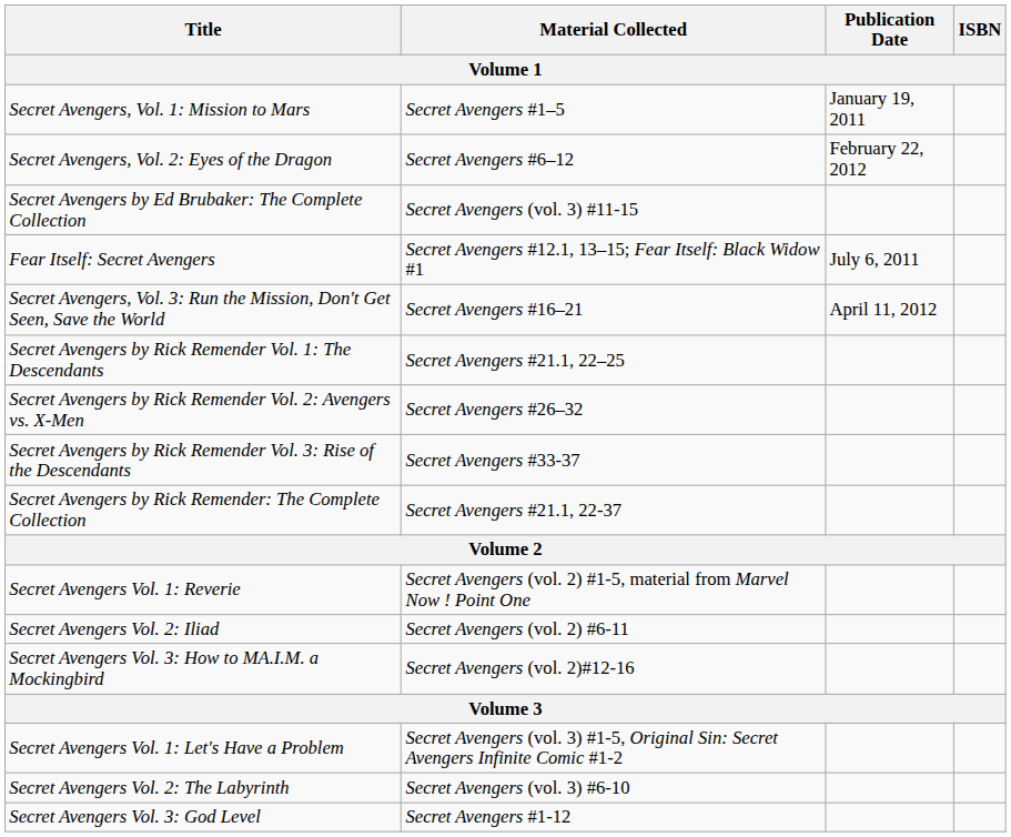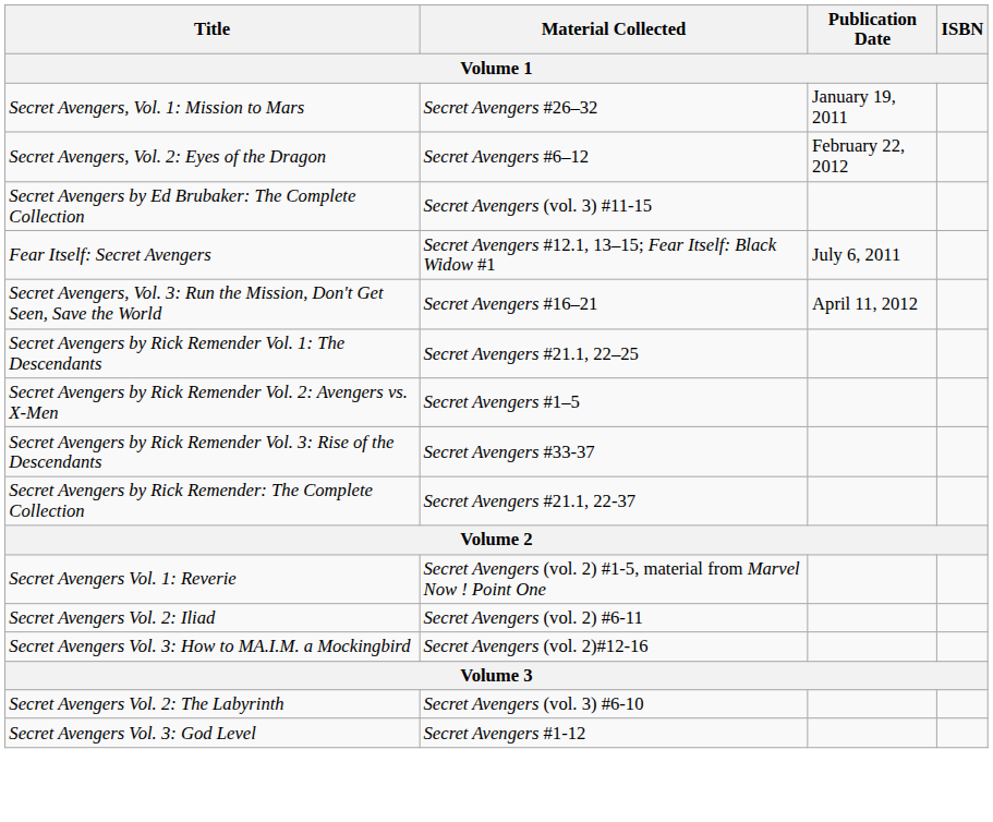 <table class="wikitable sortable">
 <tr>
 <th>Title</th>
 <th>Material Collected</th>
 <th>Publication Date</th>
 <th>ISBN</th>
 </tr>
 <tr>
 <th colspan="4">Volume 1</th>
 </tr>
 <tr>
 <td><em>Secret Avengers, Vol. 1: Mission to Mars</em></td>
-<td><em>Secret Avengers</em> #1–5</td>
+<td><em>Secret Avengers</em> #26–32</td>
 <td>January 19, 2011</td>
 <td></td>
 </tr>
 <tr>
 <td><em>Secret Avengers, Vol. 2: Eyes of the Dragon</em></td>
 <td><em>Secret Avengers</em> #6–12</td>
 <td>February 22, 2012</td>
 <td></td>
 </tr>
 <tr>
 <td><em>Secret Avengers by Ed Brubaker: The Complete Collection</em></td>
 <td><em>Secret Avengers</em> (vol. 3) #11-15</td>
 <td></td>
 <td></td>
 </tr>
 <tr>
 <td><em>Fear Itself: Secret Avengers</em></td>
 <td><em>Secret Avengers</em> #12.1, 13–15; <em>Fear Itself: Black Widow</em> #1</td>
 <td>July 6, 2011</td>
 <td></td>
 </tr>
 <tr>
 <td><em>Secret Avengers, Vol. 3: Run the Mission, Don't Get Seen, Save the World</em></td>
 <td><em>Secret Avengers</em> #16–21</td>
 <td>April 11, 2012</td>
 <td></td>
 </tr>
 <tr>
 <td><em>Secret Avengers by Rick Remender Vol. 1: The Descendants</em></td>
 <td><em>Secret Avengers</em> #21.1, 22–25</td>
 <td></td>
 <td></td>
 </tr>
 <tr>
 <td><em>Secret Avengers by Rick Remender Vol. 2: Avengers vs. X-Men</em></td>
-<td><em>Secret Avengers</em> #26–32</td>
+<td><em>Secret Avengers</em> #1–5</td>
 <td></td>
 <td></td>
 </tr>
 <tr>
 <td><em>Secret Avengers by Rick Remender Vol. 3: Rise of the Descendants</em></td>
 <td><em>Secret Avengers</em> #33-37</td>
 <td></td>
 <td></td>
 </tr>
 <tr>
 <td><em>Secret Avengers by Rick Remender: The Complete Collection</em></td>
 <td><em>Secret Avengers</em> #21.1, 22-37</td>
 <td></td>
 <td></td>
 </tr>
 <tr>
 <th colspan="4">Volume 2</th>
 </tr>
 <tr>
 <td><em>Secret Avengers Vol. 1: Reverie</em></td>
 <td><em>Secret Avengers</em> (vol. 2) #1-5, material from <em>Marvel Now ! Point One</em></td>
 <td></td>
 <td></td>
 </tr>
 <tr>
 <td><em>Secret Avengers Vol. 2: Iliad</em></td>
 <td><em>Secret Avengers</em> (vol. 2) #6-11</td>
 <td></td>
 <td></td>
 </tr>
 <tr>
 <td><em>Secret Avengers Vol. 3: How to MA.I.M. a Mockingbird</em></td>
 <td><em>Secret Avengers</em> (vol. 2)#12-16</td>
 <td></td>
 <td></td>
 </tr>
 <tr>
 <th colspan="4">Volume 3</th>
 </tr>
 <tr>
-<td><em>Secret Avengers Vol. 1: Let's Have a Problem</em></td>
-<td><em>Secret Avengers</em> (vol. 3) #1-5, <em>Original Sin: Secret Avengers Infinite Comic</em> #1-2</td>
-<td></td>
-<td></td>
-</tr>
-<tr>
 <td><em>Secret Avengers Vol. 2: The Labyrinth</em></td>
 <td><em>Secret Avengers</em> (vol. 3) #6-10</td>
 <td></td>
 <td></td>
 </tr>
 <tr>
 <td><em>Secret Avengers Vol. 3: God Level</em></td>
 <td><em>Secret Avengers</em> #1-12</td>
 <td></td>
 <td></td>
 </tr>
 </table>
